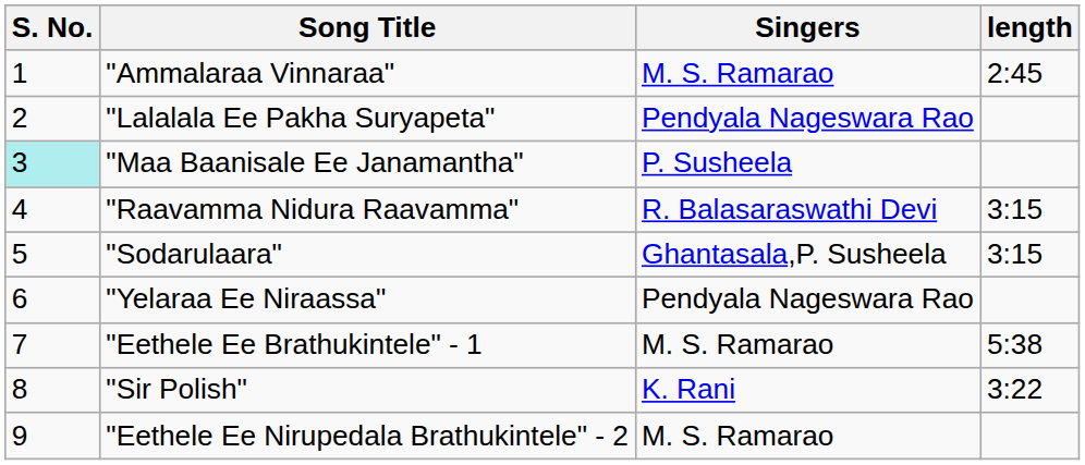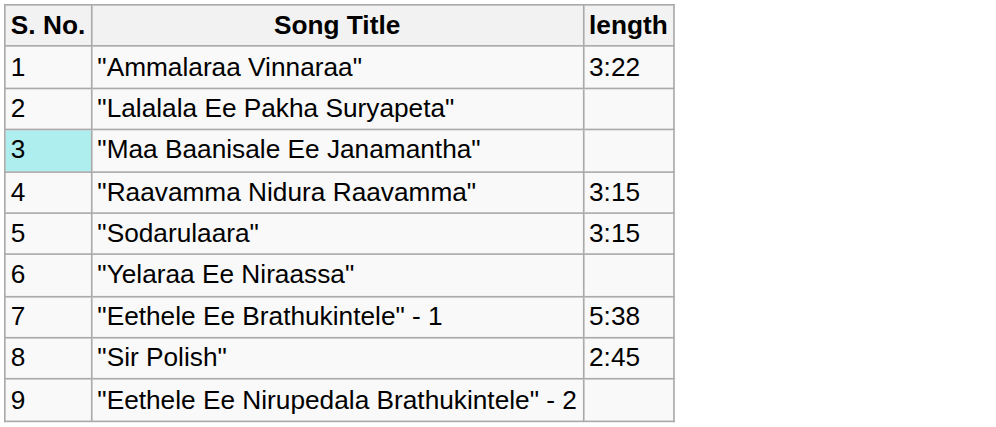 <table class="wikitable">
 <tr>
 <th>S. No.</th>
 <th>Song Title</th>
-<th>Singers</th>
 <th>length</th>
 </tr>
 <tr>
 <td>1</td>
 <td>"Ammalaraa Vinnaraa"</td>
-<td><a href='#'>M. S. Ramarao</a></td>
-<td>2:45</td>
+<td>3:22</td>
 </tr>
 <tr>
 <td>2</td>
 <td>"Lalalala Ee Pakha Suryapeta"</td>
-<td><a href='#'>Pendyala Nageswara Rao</a></td>
 <td></td>
 </tr>
 <tr>
 <td style="background: paleturquoise;">3</td>
 <td>"Maa Baanisale Ee Janamantha"</td>
-<td><a href='#'>P. Susheela</a></td>
 <td></td>
 </tr>
 <tr>
 <td>4</td>
 <td>"Raavamma Nidura Raavamma"</td>
-<td><a href='#'>R. Balasaraswathi Devi</a></td>
 <td>3:15</td>
 </tr>
 <tr>
 <td>5</td>
 <td>"Sodarulaara"</td>
-<td><a href='#'>Ghantasala</a>,P. Susheela</td>
 <td>3:15</td>
 </tr>
 <tr>
 <td>6</td>
 <td>"Yelaraa Ee Niraassa"</td>
-<td>Pendyala Nageswara Rao</td>
 <td></td>
 </tr>
 <tr>
 <td>7</td>
 <td>"Eethele Ee Brathukintele" - 1</td>
-<td>M. S. Ramarao</td>
 <td>5:38</td>
 </tr>
 <tr>
 <td>8</td>
 <td>"Sir Polish"</td>
-<td><a href='#'>K. Rani</a></td>
-<td>3:22</td>
+<td>2:45</td>
 </tr>
 <tr>
 <td>9</td>
 <td>"Eethele Ee Nirupedala Brathukintele" - 2</td>
-<td>M. S. Ramarao</td>
 <td></td>
 </tr>
 </table>
